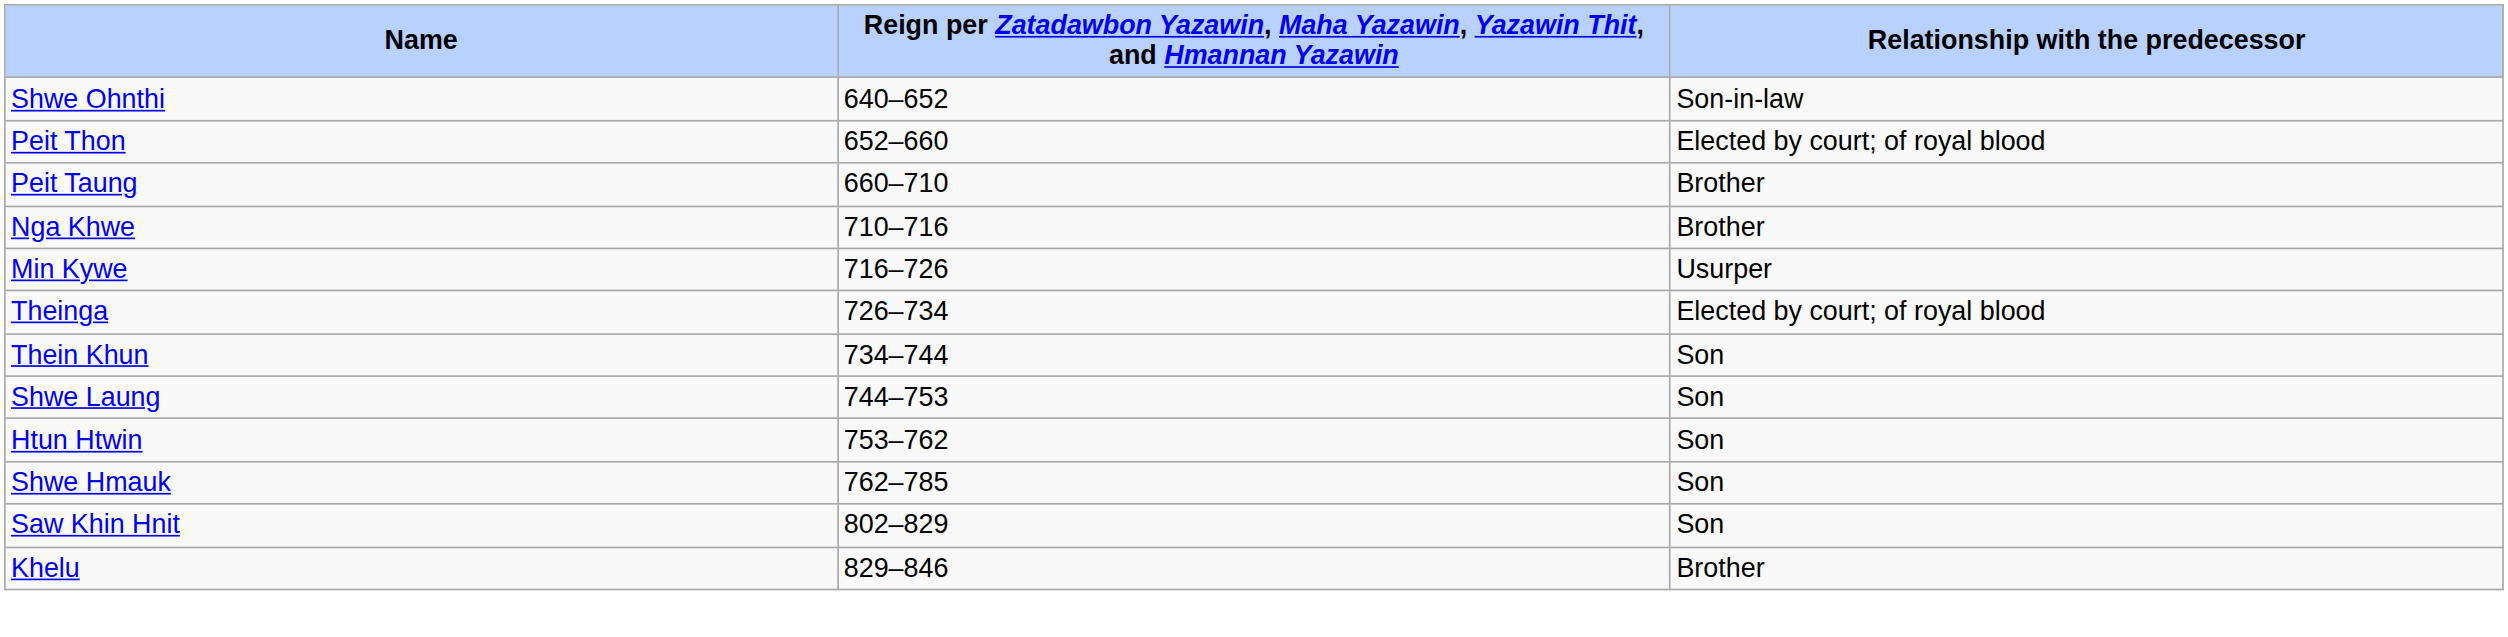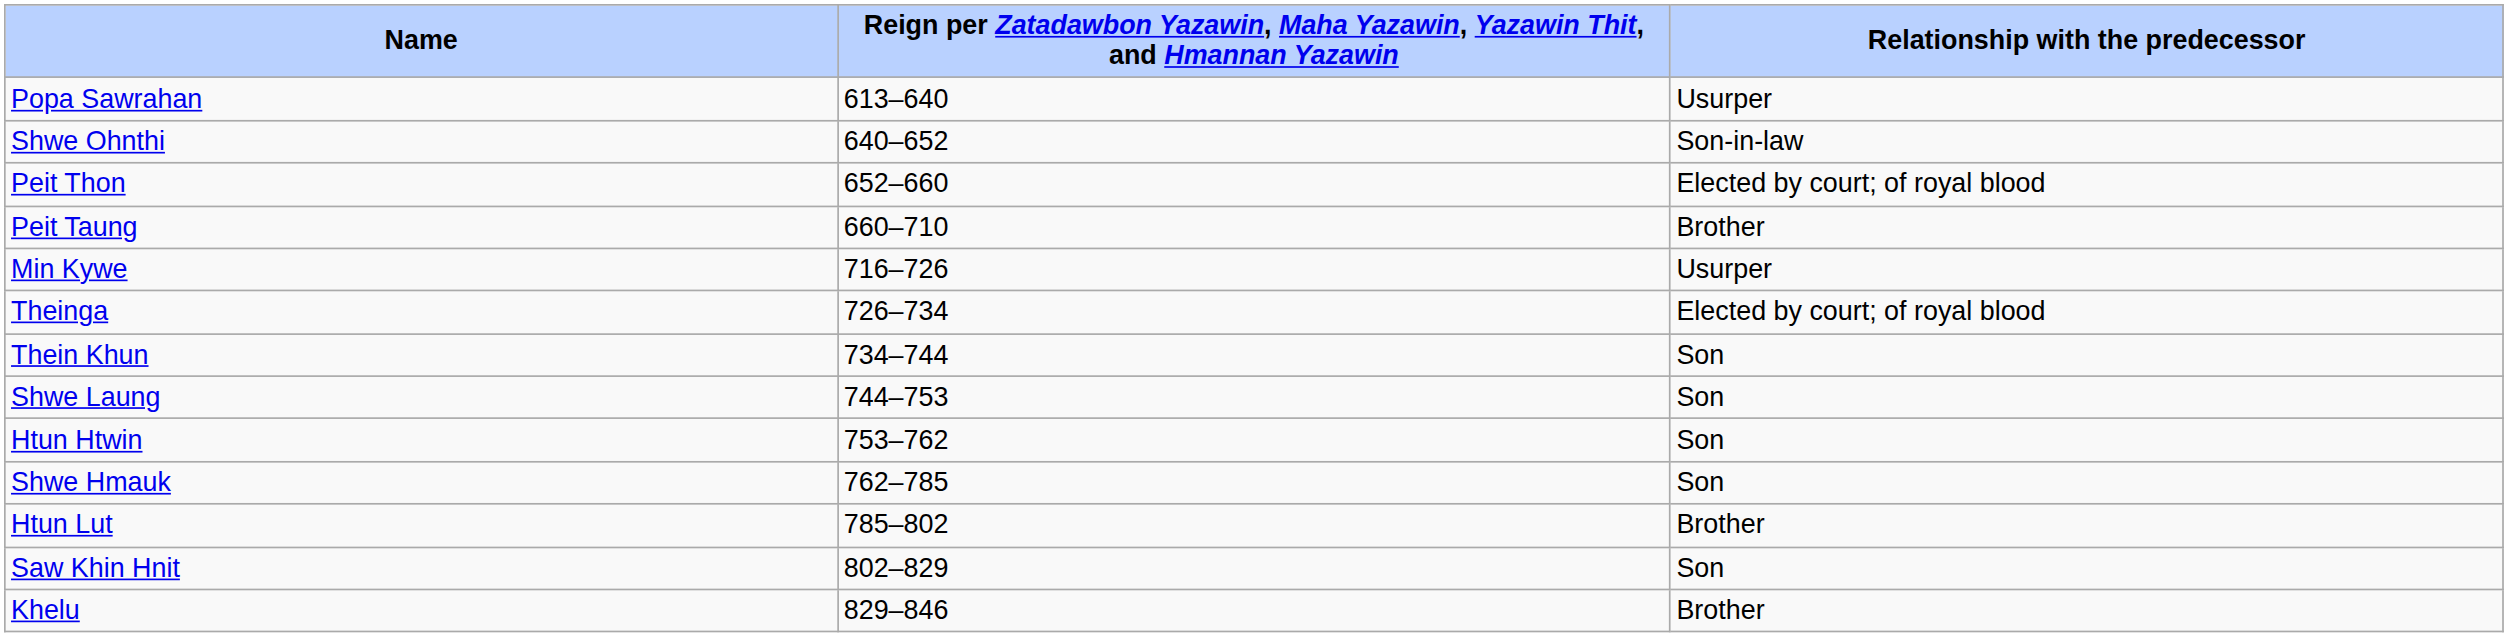 <table width=75% class="wikitable">
 <tr>
 <th style="background-color:#B9D1FF" width=10%>Name</th>
 <th style="background-color:#B9D1FF" width=10%>Reign per <em><a href='#'>Zatadawbon Yazawin</a></em>, <em><a href='#'>Maha Yazawin</a></em>, <em><a href='#'>Yazawin Thit</a></em>, and <em><a href='#'>Hmannan Yazawin</a></em></th>
 <th style="background-color:#B9D1FF" width=10%>Relationship with the predecessor</th>
+</tr>
+<tr>
+<td><a href='#'>Popa Sawrahan</a></td>
+<td>613–640</td>
+<td>Usurper</td>
 </tr>
 <tr>
 <td><a href='#'>Shwe Ohnthi</a></td>
 <td>640–652</td>
 <td>Son-in-law</td>
 </tr>
 <tr>
 <td><a href='#'>Peit Thon</a></td>
 <td>652–660</td>
 <td>Elected by court; of royal blood</td>
 </tr>
 <tr>
 <td><a href='#'>Peit Taung</a></td>
 <td>660–710</td>
-<td>Brother</td>
-</tr>
-<tr>
-<td><a href='#'>Nga Khwe</a></td>
-<td>710–716</td>
 <td>Brother</td>
 </tr>
 <tr>
 <td><a href='#'>Min Kywe</a></td>
 <td>716–726</td>
 <td>Usurper</td>
 </tr>
 <tr>
 <td><a href='#'>Theinga</a></td>
 <td>726–734</td>
 <td>Elected by court; of royal blood</td>
 </tr>
 <tr>
 <td><a href='#'>Thein Khun</a></td>
 <td>734–744</td>
 <td>Son</td>
 </tr>
 <tr>
 <td><a href='#'>Shwe Laung</a></td>
 <td>744–753</td>
 <td>Son</td>
 </tr>
 <tr>
 <td><a href='#'>Htun Htwin</a></td>
 <td>753–762</td>
 <td>Son</td>
 </tr>
 <tr>
 <td><a href='#'>Shwe Hmauk</a></td>
 <td>762–785</td>
 <td>Son</td>
 </tr>
 <tr>
+<td><a href='#'>Htun Lut</a></td>
+<td>785–802</td>
+<td>Brother</td>
+</tr>
+<tr>
 <td><a href='#'>Saw Khin Hnit</a></td>
 <td>802–829</td>
 <td>Son</td>
 </tr>
 <tr>
 <td><a href='#'>Khelu</a></td>
 <td>829–846</td>
 <td>Brother</td>
 </tr>
 </table>
